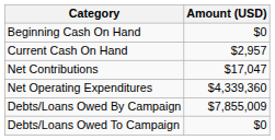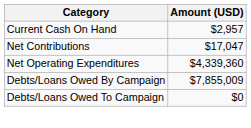 <table class="wikitable sortable">
 <tr>
 <th scope="col">Category</th>
 <th scope="col" data-sort-type="number">Amount (USD)</th>
-</tr>
-<tr>
-<td>Beginning Cash On Hand</td>
-<td style="text-align:right;">$0</td>
 </tr>
 <tr>
 <td>Current Cash On Hand</td>
 <td style="text-align:right;">$2,957</td>
 </tr>
 <tr>
 <td>Net Contributions</td>
 <td style="text-align:right;">$17,047</td>
 </tr>
 <tr>
 <td>Net Operating Expenditures</td>
 <td style="text-align:right;">$4,339,360</td>
 </tr>
 <tr>
 <td>Debts/Loans Owed By Campaign</td>
 <td style="text-align:right;">$7,855,009</td>
 </tr>
 <tr>
 <td>Debts/Loans Owed To Campaign</td>
 <td style="text-align:right;">$0</td>
 </tr>
 </table>
